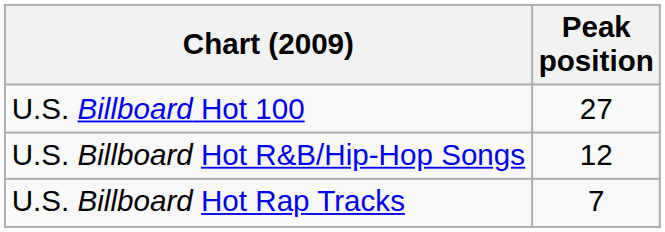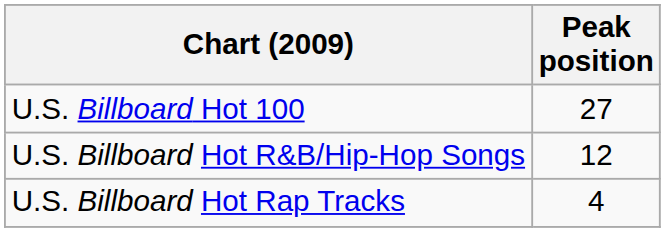 <table class="wikitable sortable">
 <tr>
 <th>Chart (2009)</th>
 <th>Peak<br>position</th>
 </tr>
 <tr>
 <td>U.S. <a href='#'><em>Billboard</em> Hot 100</a></td>
 <td align="center">27</td>
 </tr>
 <tr>
 <td>U.S. <em>Billboard</em> <a href='#'>Hot R&B/Hip-Hop Songs</a></td>
 <td align="center">12</td>
 </tr>
 <tr>
 <td>U.S. <em>Billboard</em> <a href='#'>Hot Rap Tracks</a></td>
-<td align="center">7</td>
+<td align="center">4</td>
 </tr>
 </table>
